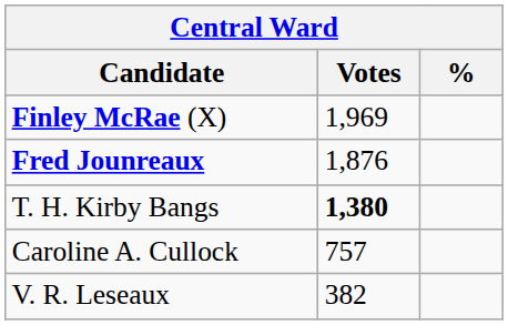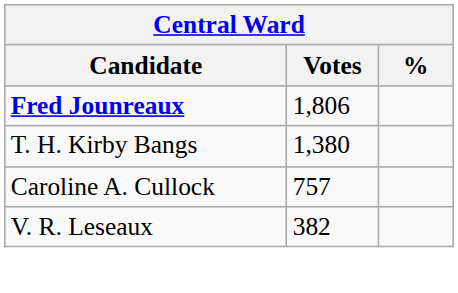 <table class="wikitable">
 <tr>
 <th colspan="3"><a href='#'>Central Ward</a></th>
 </tr>
 <tr>
 <th style="width: 170px">Candidate</th>
 <th style="width: 50px">Votes</th>
 <th style="width: 40px">%</th>
 </tr>
 <tr>
-<td><strong><a href='#'>Finley McRae</a></strong> (X)</td>
-<td>1,969</td>
-<td></td>
-</tr>
-<tr>
 <td><strong><a href='#'>Fred Jounreaux</a></strong></td>
-<td>1,876</td>
+<td>1,806</td>
 <td></td>
 </tr>
 <tr>
 <td>T. H. Kirby Bangs</td>
-<td><strong>1,380</strong></td>
+<td>1,380</td>
 <td></td>
 </tr>
 <tr>
 <td>Caroline A. Cullock</td>
 <td>757</td>
 <td></td>
 </tr>
 <tr>
 <td>V. R. Leseaux</td>
 <td>382</td>
 <td></td>
 </tr>
 </table>
